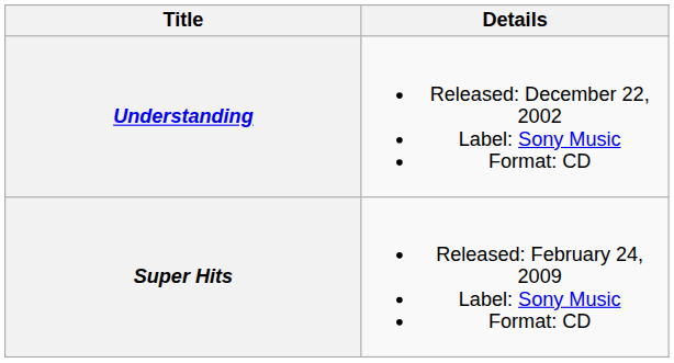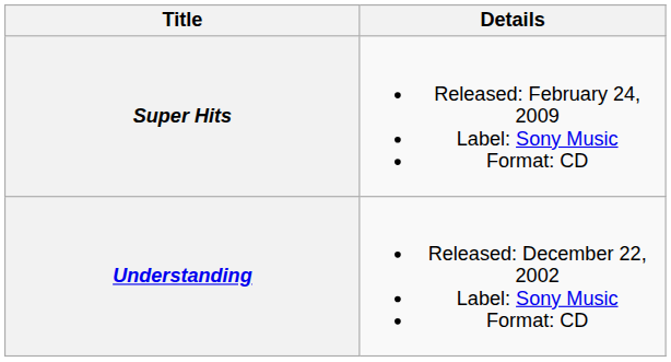 <table class="wikitable plainrowheaders" style="text-align:center;" border="1">
 <tr>
 <th scope="col" style="width:17.5em;">Title</th>
 <th scope="col" style="width:15em;">Details</th>
 </tr>
 <tr>
+<th scope="row"><em>Super Hits</em></th>
+<td><br><ul><li>Released: February 24, 2009</li><li>Label: <a href='#'>Sony Music</a></li><li>Format: CD</li></ul></td>
+</tr>
+<tr>
 <th scope="row"><em><a href='#'>Understanding</a></em></th>
 <td><br><ul><li>Released: December 22, 2002</li><li>Label: <a href='#'>Sony Music</a></li><li>Format: CD</li></ul></td>
 </tr>
-<tr>
-<th scope="row"><em>Super Hits</em></th>
-<td><br><ul><li>Released: February 24, 2009</li><li>Label: <a href='#'>Sony Music</a></li><li>Format: CD</li></ul></td>
-</tr>
 </table>
